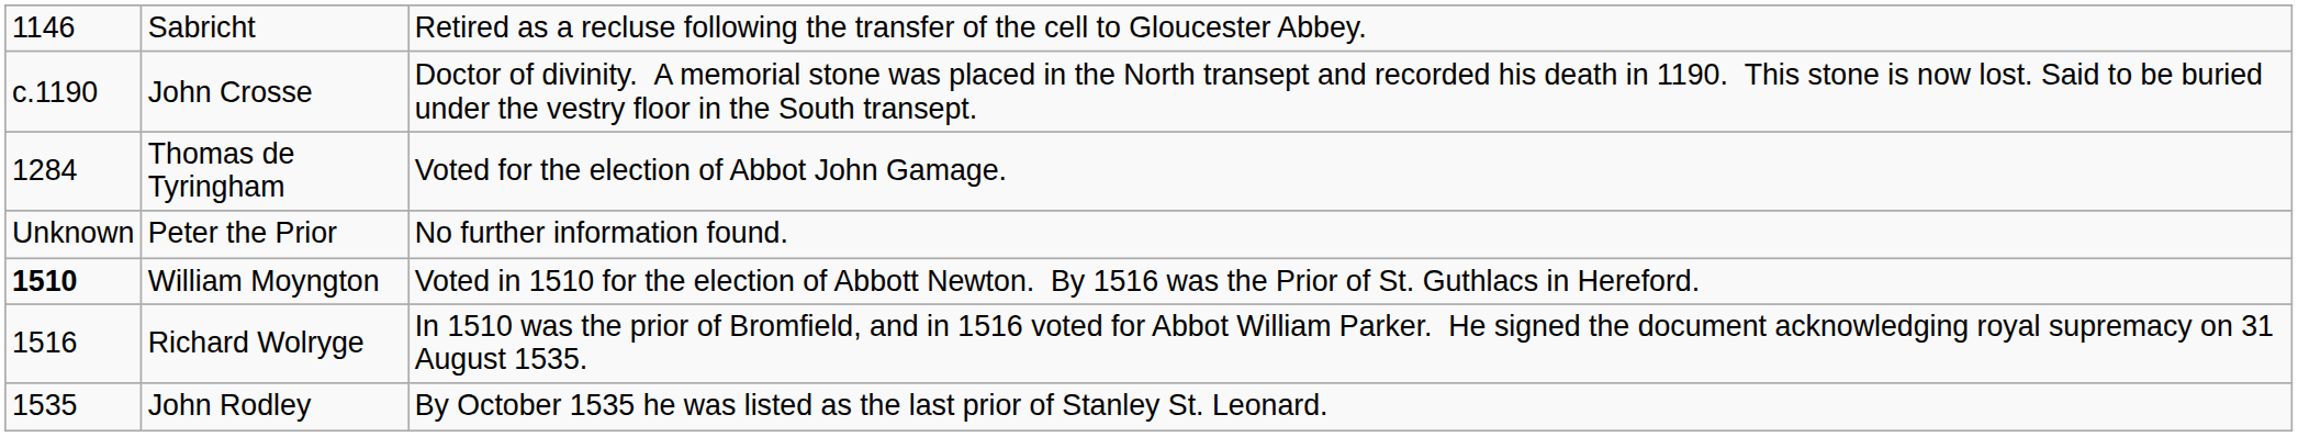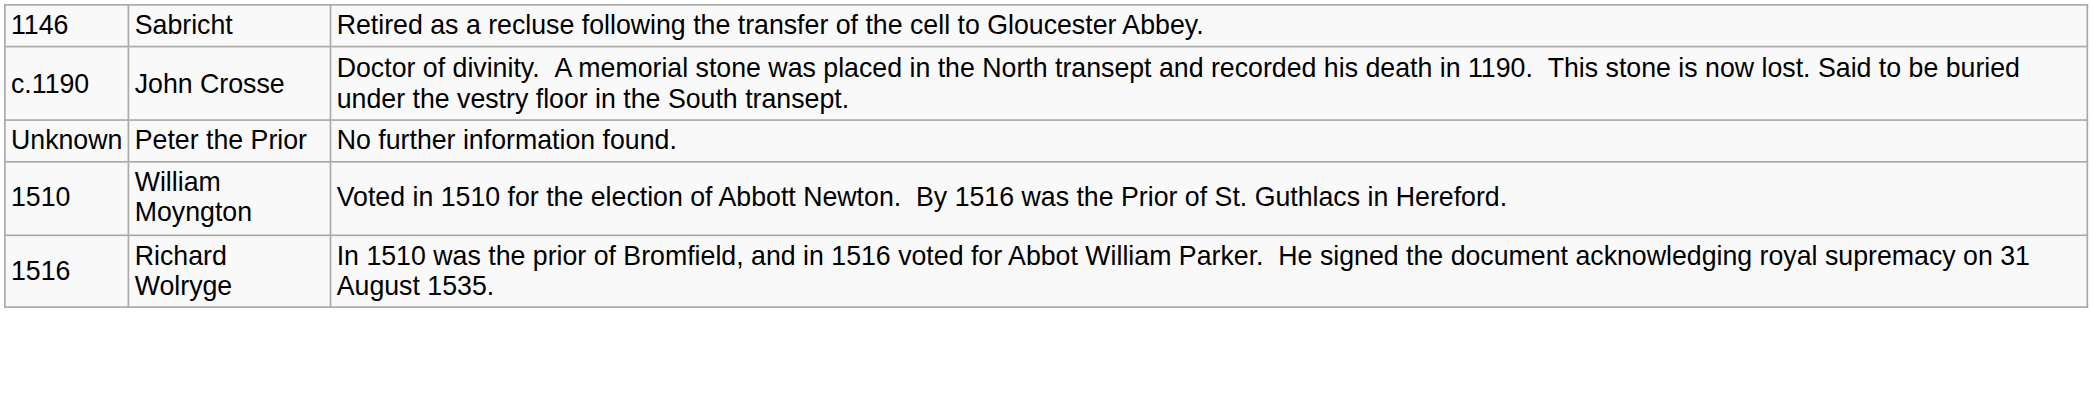 <table class="wikitable">
 <tr>
 <td>1146</td>
 <td>Sabricht</td>
 <td>Retired as a recluse following the transfer of the cell to Gloucester Abbey.</td>
 </tr>
 <tr>
 <td>c.1190</td>
 <td>John Crosse</td>
 <td>Doctor of divinity.  A memorial stone was placed in the North transept and recorded his death in 1190.  This stone is now lost. Said to be buried under the vestry floor in the South transept.</td>
 </tr>
 <tr>
-<td>1284</td>
-<td>Thomas de Tyringham</td>
-<td>Voted for the election of Abbot John Gamage.</td>
-</tr>
-<tr>
 <td>Unknown</td>
 <td>Peter the Prior</td>
 <td>No further information found.</td>
 </tr>
 <tr>
-<td><strong>1510</strong></td>
+<td>1510</td>
 <td>William Moyngton</td>
 <td>Voted in 1510 for the election of Abbott Newton.  By 1516 was the Prior of St. Guthlacs in Hereford.</td>
 </tr>
 <tr>
 <td>1516</td>
 <td>Richard Wolryge</td>
 <td>In 1510 was the prior of Bromfield, and in 1516 voted for Abbot William Parker.  He signed the document acknowledging royal supremacy on 31 August 1535.</td>
 </tr>
-<tr>
-<td>1535</td>
-<td>John Rodley</td>
-<td>By October 1535 he was listed as the last prior of Stanley St. Leonard.</td>
-</tr>
 </table>
